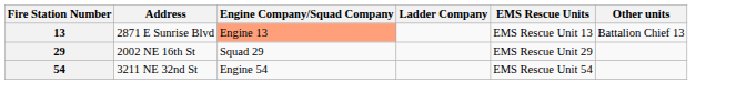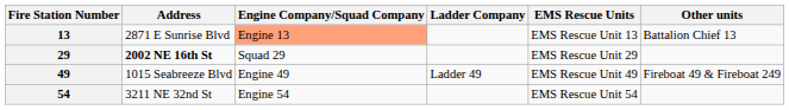 <table class="wikitable">
 <tr>
 <th>Fire Station Number</th>
 <th>Address</th>
 <th>Engine Company/Squad Company</th>
 <th>Ladder Company</th>
 <th>EMS Rescue Units</th>
 <th>Other units</th>
 </tr>
 <tr>
 <th>13</th>
 <td>2871 E Sunrise Blvd</td>
 <td style="background: lightsalmon;">Engine 13</td>
 <td></td>
 <td>EMS Rescue Unit 13</td>
 <td>Battalion Chief 13</td>
 </tr>
 <tr>
 <th>29</th>
-<td>2002 NE 16th St</td>
+<td><strong>2002 NE 16th St</strong></td>
 <td>Squad 29</td>
 <td></td>
 <td>EMS Rescue Unit 29</td>
 <td></td>
+</tr>
+<tr>
+<th>49</th>
+<td>1015 Seabreeze Blvd</td>
+<td>Engine 49</td>
+<td>Ladder 49</td>
+<td>EMS Rescue Unit 49</td>
+<td>Fireboat 49 & Fireboat 249</td>
 </tr>
 <tr>
 <th>54</th>
 <td>3211 NE 32nd St</td>
 <td>Engine 54</td>
 <td></td>
 <td>EMS Rescue Unit 54</td>
 <td></td>
 </tr>
 </table>
